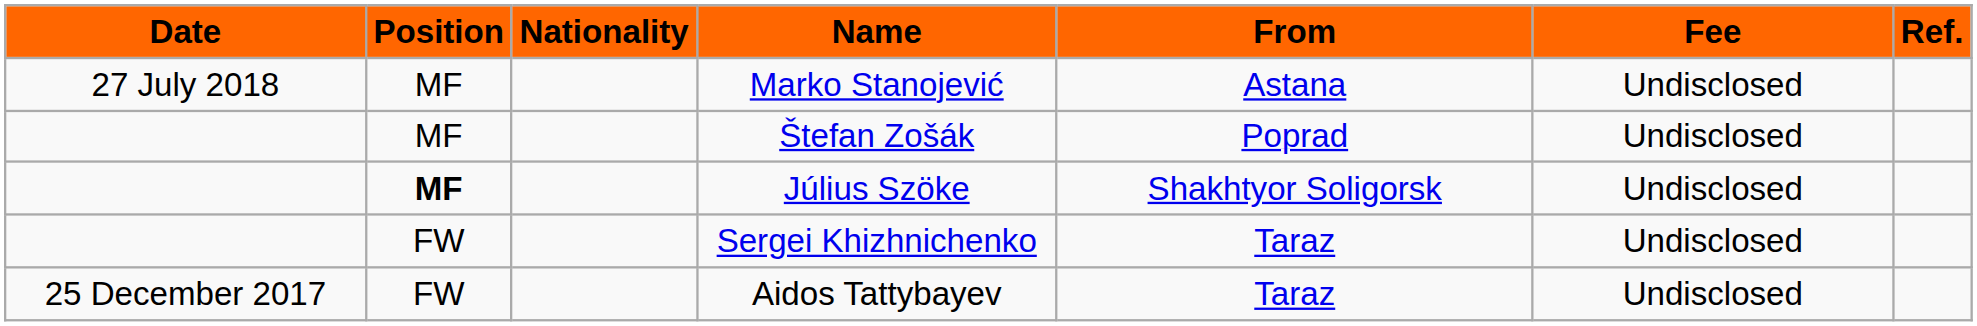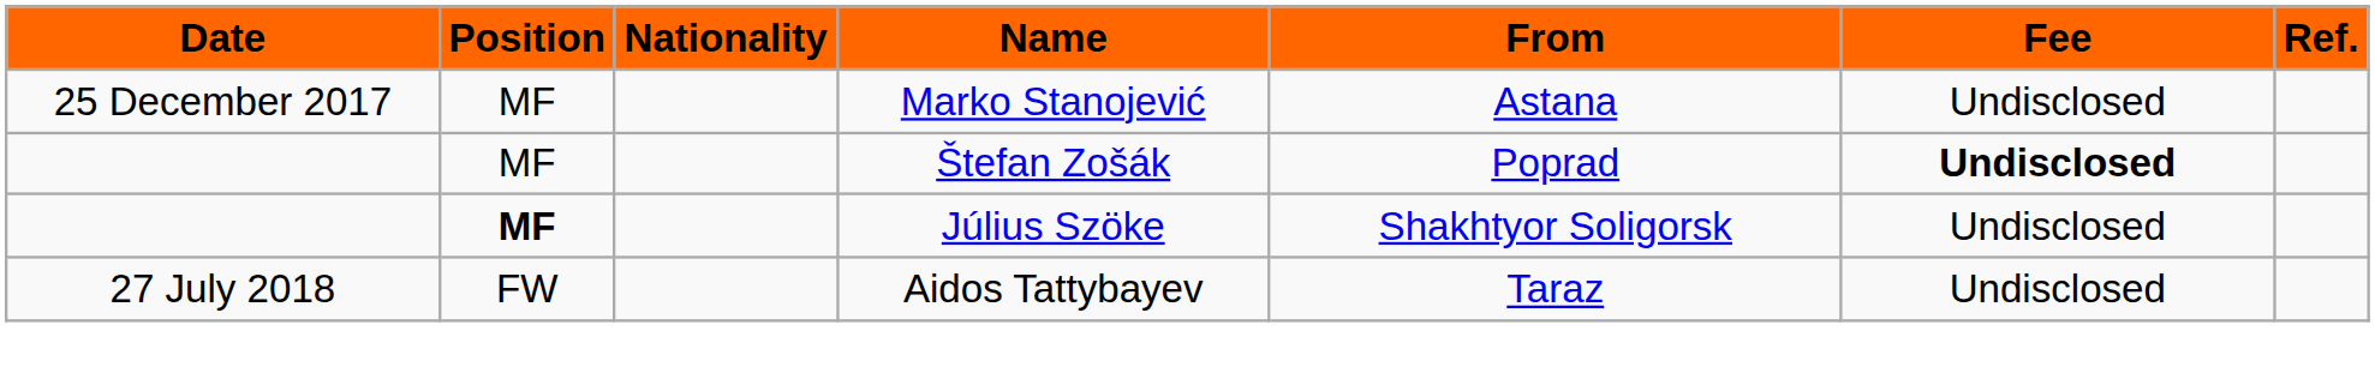 <table class="wikitable"  style="text-align:center; font-size:90%; ">
 <tr>
 <th style="background:#FF6600; color:#000000; width:150px;">Date</th>
 <th style="background:#FF6600; color:#000000; width:50px;">Position</th>
 <th style="background:#FF6600; color:#000000; width:50px;">Nationality</th>
 <th style="background:#FF6600; color:#000000; width:150px;">Name</th>
 <th style="background:#FF6600; color:#000000; width:200px;">From</th>
 <th style="background:#FF6600; color:#000000; width:150px;">Fee</th>
 <th style="background:#FF6600; color:#000000; width:25px;">Ref.</th>
 </tr>
 <tr>
-<td>27 July 2018</td>
+<td>25 December 2017</td>
 <td>MF</td>
 <td></td>
 <td><a href='#'>Marko Stanojević</a></td>
 <td><a href='#'>Astana</a></td>
 <td>Undisclosed</td>
 <td></td>
 </tr>
 <tr>
 <td></td>
 <td>MF</td>
 <td></td>
 <td><a href='#'>Štefan Zošák</a></td>
 <td><a href='#'>Poprad</a></td>
-<td>Undisclosed</td>
+<td><strong>Undisclosed</strong></td>
 <td></td>
 </tr>
 <tr>
 <td></td>
 <td><strong>MF</strong></td>
 <td></td>
 <td><a href='#'>Július Szöke</a></td>
 <td><a href='#'>Shakhtyor Soligorsk</a></td>
 <td>Undisclosed</td>
 <td></td>
 </tr>
 <tr>
-<td></td>
-<td>FW</td>
-<td></td>
-<td><a href='#'>Sergei Khizhnichenko</a></td>
-<td><a href='#'>Taraz</a></td>
-<td>Undisclosed</td>
-<td></td>
-</tr>
-<tr>
-<td>25 December 2017</td>
+<td>27 July 2018</td>
 <td>FW</td>
 <td></td>
 <td>Aidos Tattybayev</td>
 <td><a href='#'>Taraz</a></td>
 <td>Undisclosed</td>
 <td></td>
 </tr>
 </table>
